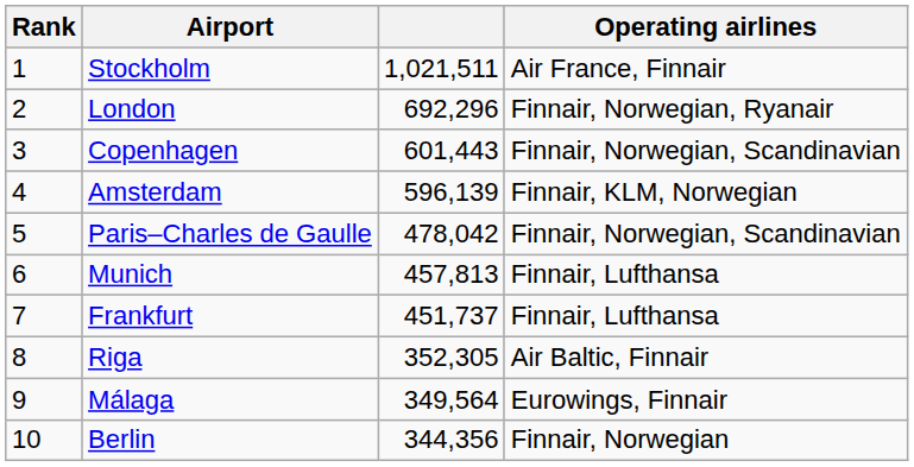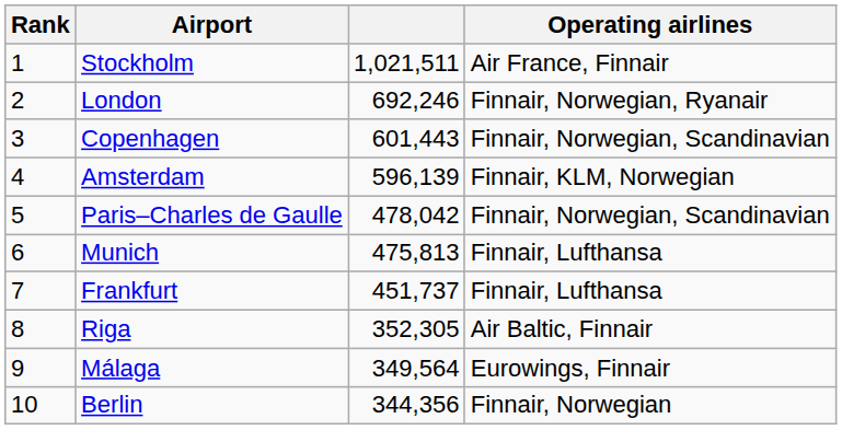 <table class="wikitable" style="font-size: 90%">
 <tr>
 <th>Rank</th>
 <th>Airport</th>
 <th></th>
 <th>Operating airlines</th>
 </tr>
 <tr>
 <td>1</td>
 <td><a href='#'>Stockholm</a></td>
 <td style="text-align:right;">1,021,511</td>
 <td>Air France, Finnair</td>
 </tr>
 <tr>
 <td>2</td>
 <td><a href='#'>London</a></td>
-<td style="text-align:right;">692,296</td>
+<td style="text-align:right;">692,246</td>
 <td>Finnair, Norwegian, Ryanair</td>
 </tr>
 <tr>
 <td>3</td>
 <td><a href='#'>Copenhagen</a></td>
 <td style="text-align:right;">601,443</td>
 <td>Finnair, Norwegian, Scandinavian</td>
 </tr>
 <tr>
 <td>4</td>
 <td><a href='#'>Amsterdam</a></td>
 <td style="text-align:right;">596,139</td>
 <td>Finnair, KLM, Norwegian</td>
 </tr>
 <tr>
 <td>5</td>
 <td><a href='#'>Paris–Charles de Gaulle</a></td>
 <td style="text-align:right;">478,042</td>
 <td>Finnair, Norwegian, Scandinavian</td>
 </tr>
 <tr>
 <td>6</td>
 <td><a href='#'>Munich</a></td>
-<td style="text-align:right;">457,813</td>
+<td style="text-align:right;">475,813</td>
 <td>Finnair, Lufthansa</td>
 </tr>
 <tr>
 <td>7</td>
 <td><a href='#'>Frankfurt</a></td>
 <td style="text-align:right;">451,737</td>
 <td>Finnair, Lufthansa</td>
 </tr>
 <tr>
 <td>8</td>
 <td><a href='#'>Riga</a></td>
 <td style="text-align:right;">352,305</td>
 <td>Air Baltic, Finnair</td>
 </tr>
 <tr>
 <td>9</td>
 <td><a href='#'>Málaga</a></td>
 <td style="text-align:right;">349,564</td>
 <td>Eurowings, Finnair</td>
 </tr>
 <tr>
 <td>10</td>
 <td><a href='#'>Berlin</a></td>
 <td style="text-align:right;">344,356</td>
 <td>Finnair, Norwegian</td>
 </tr>
 </table>
